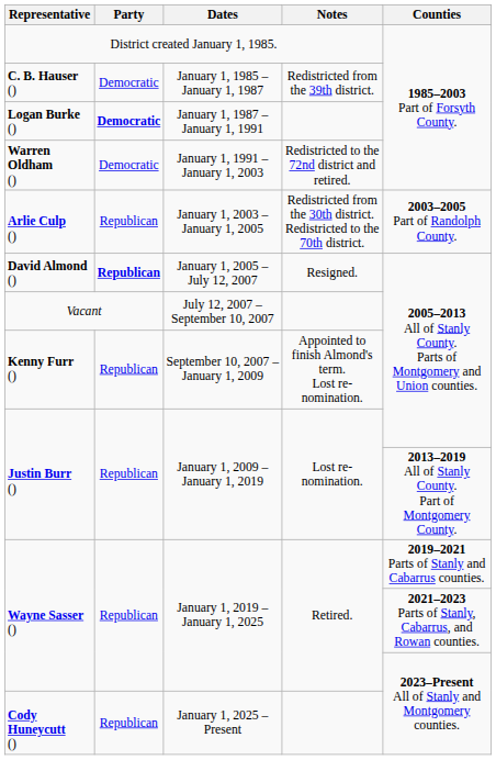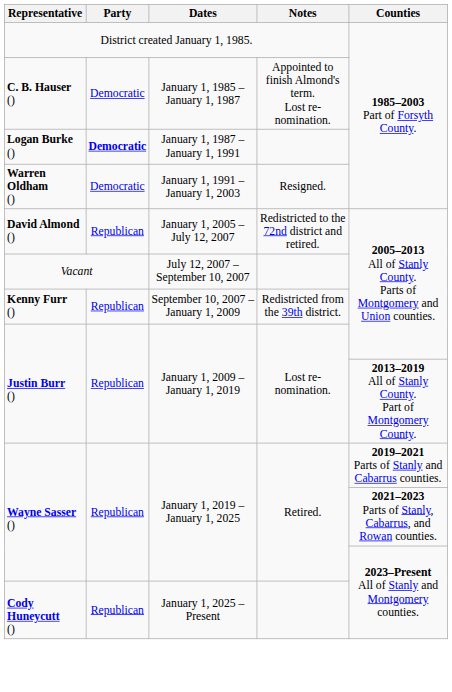 <table class=wikitable style="text-align:center">
 <tr>
 <th>Representative</th>
 <th>Party</th>
 <th>Dates</th>
 <th>Notes</th>
 <th>Counties</th>
 </tr>
 <tr style="height:3em">
 <td colspan=4>District created January 1, 1985.</td>
 <td rowspan=4><strong>1985–2003</strong> <br> Part of <a href='#'>Forsyth County</a>.</td>
 </tr>
 <tr style="height:3em">
 <td align=left><strong>C. B. Hauser</strong><br>()</td>
 <td><a href='#'>Democratic</a></td>
 <td nowrap>January 1, 1985 – <br> January 1, 1987</td>
-<td>Redistricted from the <a href='#'>39th</a> district.</td>
+<td>Appointed to finish Almond's term. <br> Lost re-nomination.</td>
 </tr>
 <tr style="height:3em">
 <td align=left><strong>Logan Burke</strong><br>()</td>
 <td><strong><a href='#'>Democratic</a></strong></td>
 <td nowrap>January 1, 1987 – <br> January 1, 1991</td>
 <td></td>
 </tr>
 <tr style="height:3em">
 <td align=left><strong>Warren Oldham</strong><br>()</td>
 <td><a href='#'>Democratic</a></td>
 <td nowrap>January 1, 1991 – <br> January 1, 2003</td>
-<td>Redistricted to the <a href='#'>72nd</a> district and retired.</td>
-</tr>
-<tr style="height:3em">
-<td align=left><br><strong><a href='#'>Arlie Culp</a></strong><br>()</td>
-<td><a href='#'>Republican</a></td>
-<td nowrap>January 1, 2003 – <br> January 1, 2005</td>
-<td>Redistricted from the <a href='#'>30th</a> district. <br> Redistricted to the <a href='#'>70th</a> district.</td>
-<td><strong>2003–2005</strong> <br> Part of <a href='#'>Randolph County</a>.</td>
+<td>Resigned.</td>
 </tr>
 <tr style="height:3em">
 <td align=left><strong>David Almond</strong><br>()</td>
-<td><strong><a href='#'>Republican</a></strong></td>
+<td><a href='#'>Republican</a></td>
 <td nowrap>January 1, 2005 – <br> July 12, 2007</td>
-<td>Resigned.</td>
+<td>Redistricted to the <a href='#'>72nd</a> district and retired.</td>
 <td rowspan=4><strong>2005–2013</strong> <br> All of <a href='#'>Stanly County</a>. <br> Parts of <a href='#'>Montgomery</a> and <a href='#'>Union</a> counties.</td>
 </tr>
 <tr style="height:3em">
 <td colspan=2><em>Vacant</em></td>
 <td nowrap>July 12, 2007 – <br> September 10, 2007</td>
 <td></td>
 </tr>
 <tr style="height:3em">
 <td align=left><strong>Kenny Furr</strong><br>()</td>
 <td><a href='#'>Republican</a></td>
 <td nowrap>September 10, 2007 – <br> January 1, 2009</td>
-<td>Appointed to finish Almond's term. <br> Lost re-nomination.</td>
+<td>Redistricted from the <a href='#'>39th</a> district.</td>
 </tr>
 <tr style="height:3em">
 <td rowspan=2 align=left><br><strong><a href='#'>Justin Burr</a></strong><br>()</td>
 <td rowspan=2 ><a href='#'>Republican</a></td>
 <td rowspan=2 nowrap>January 1, 2009 – <br> January 1, 2019</td>
 <td rowspan=2>Lost re-nomination.</td>
 </tr>
 <tr style="height:3em">
 <td><strong>2013–2019</strong> <br> All of <a href='#'>Stanly County</a>. <br> Part of <a href='#'>Montgomery County</a>.</td>
 </tr>
 <tr style="height:3em">
 <td rowspan=3 align=left><br><strong><a href='#'>Wayne Sasser</a></strong><br>()</td>
 <td rowspan=3 ><a href='#'>Republican</a></td>
 <td rowspan=3 nowrap>January 1, 2019 – <br> January 1, 2025</td>
 <td rowspan=3>Retired.</td>
 <td><strong>2019–2021</strong> <br> Parts of <a href='#'>Stanly</a> and <a href='#'>Cabarrus</a> counties.</td>
 </tr>
 <tr style="height:3em">
 <td><strong>2021–2023</strong> <br> Parts of <a href='#'>Stanly</a>, <a href='#'>Cabarrus</a>, and <a href='#'>Rowan</a> counties.</td>
 </tr>
 <tr style="height:3em">
 <td rowspan=2><strong>2023–Present</strong> <br> All of <a href='#'>Stanly</a> and <a href='#'>Montgomery</a> counties.</td>
 </tr>
 <tr style="height:3em">
 <td align=left><br><strong><a href='#'>Cody Huneycutt</a></strong><br>()</td>
 <td><a href='#'>Republican</a></td>
 <td nowrap>January 1, 2025 – <br> Present</td>
 <td></td>
 </tr>
 </table>
